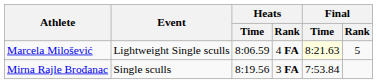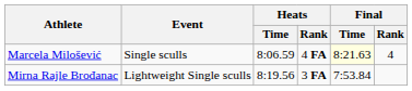 <table class="wikitable" style="font-size:90%">
 <tr>
 <th rowspan="2">Athlete</th>
 <th rowspan="2">Event</th>
 <th colspan="2">Heats</th>
 <th colspan="2">Final</th>
 </tr>
 <tr style="font-size:95%">
 <th>Time</th>
 <th>Rank</th>
 <th>Time</th>
 <th>Rank</th>
 </tr>
 <tr align=center>
 <td align=left><a href='#'>Marcela Milošević</a></td>
-<td align=left>Lightweight Single sculls</td>
+<td align=left>Single sculls</td>
 <td>8:06.59</td>
 <td>4 <strong>FA</strong></td>
 <td style="background: lightyellow;">8:21.63</td>
-<td>5</td>
+<td>4</td>
 </tr>
 <tr align=center>
 <td align=left><a href='#'>Mirna Rajle Brođanac</a></td>
-<td align=left>Single sculls</td>
+<td align=left>Lightweight Single sculls</td>
 <td>8:19.56</td>
 <td>3 <strong>FA</strong></td>
 <td>7:53.84</td>
 <td></td>
 </tr>
 </table>
